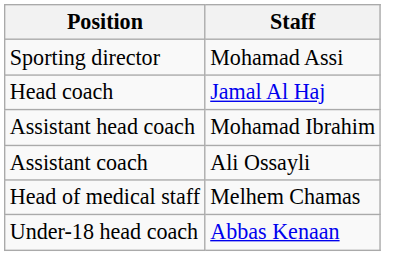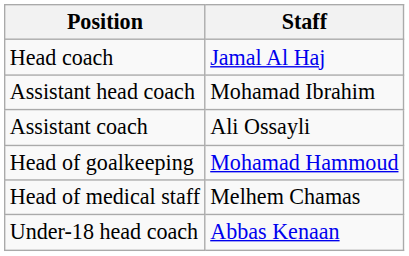 <table class="wikitable">
 <tr>
 <th>Position</th>
 <th>Staff</th>
-</tr>
-<tr>
-<td>Sporting director</td>
-<td> Mohamad Assi</td>
 </tr>
 <tr>
 <td>Head coach</td>
 <td> <a href='#'>Jamal Al Haj</a></td>
 </tr>
 <tr>
 <td>Assistant head coach</td>
 <td> Mohamad Ibrahim</td>
 </tr>
 <tr>
 <td>Assistant coach</td>
 <td> Ali Ossayli</td>
 </tr>
 <tr>
+<td>Head of goalkeeping</td>
+<td> <a href='#'>Mohamad Hammoud</a></td>
+</tr>
+<tr>
 <td>Head of medical staff</td>
 <td> Melhem Chamas</td>
 </tr>
 <tr>
 <td>Under-18 head coach</td>
 <td> <a href='#'>Abbas Kenaan</a></td>
 </tr>
 </table>
